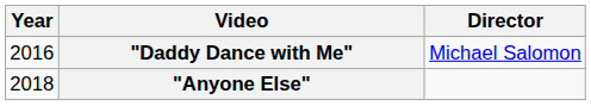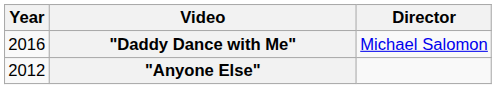 <table class="wikitable plainrowheaders">
 <tr>
 <th>Year</th>
 <th style="width:18em;">Video</th>
 <th>Director</th>
 </tr>
 <tr>
 <td>2016</td>
 <th scope="row">"Daddy Dance with Me"</th>
 <td><a href='#'>Michael Salomon</a></td>
 </tr>
 <tr>
-<td>2018</td>
+<td>2012</td>
 <th scope="row">"Anyone Else"</th>
 <td></td>
 </tr>
 </table>
